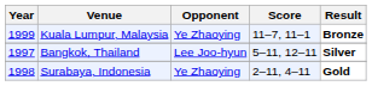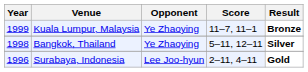 <table class="sortable wikitable" style="font-size: 90%;">
 <tr>
 <th>Year</th>
 <th>Venue</th>
 <th>Opponent</th>
 <th>Score</th>
 <th>Result</th>
 </tr>
 <tr style="background:#ECF2FF">
 <td align="center"><a href='#'>1999</a></td>
 <td align="left"><a href='#'>Kuala Lumpur, Malaysia</a></td>
 <td align="left"> <a href='#'>Ye Zhaoying</a></td>
 <td align="left">11–7, 11–1</td>
 <td style="text-align:left; background:white"> <strong>Bronze</strong></td>
 </tr>
 <tr>
 </tr>
 <tr style="background:#ECF2FF">
-<td align="center"><a href='#'>1997</a></td>
+<td align="center"><a href='#'>1998</a></td>
 <td align="left"><a href='#'>Bangkok, Thailand</a></td>
-<td align="left"> <a href='#'>Lee Joo-hyun</a></td>
+<td align="left"> <a href='#'>Ye Zhaoying</a></td>
 <td align="left">5–11, 12–11</td>
 <td style="text-align:left; background:white"> <strong>Silver</strong></td>
 </tr>
 <tr>
 </tr>
 <tr style="background:#ECF2FF">
-<td align="center"><a href='#'>1998</a></td>
+<td align="center"><a href='#'>1996</a></td>
 <td align="left"><a href='#'>Surabaya, Indonesia</a></td>
-<td align="left"> <a href='#'>Ye Zhaoying</a></td>
+<td align="left"> <a href='#'>Lee Joo-hyun</a></td>
 <td align="left">2–11, 4–11</td>
 <td style="text-align:left; background:white"> <strong>Gold</strong></td>
 </tr>
 </table>
